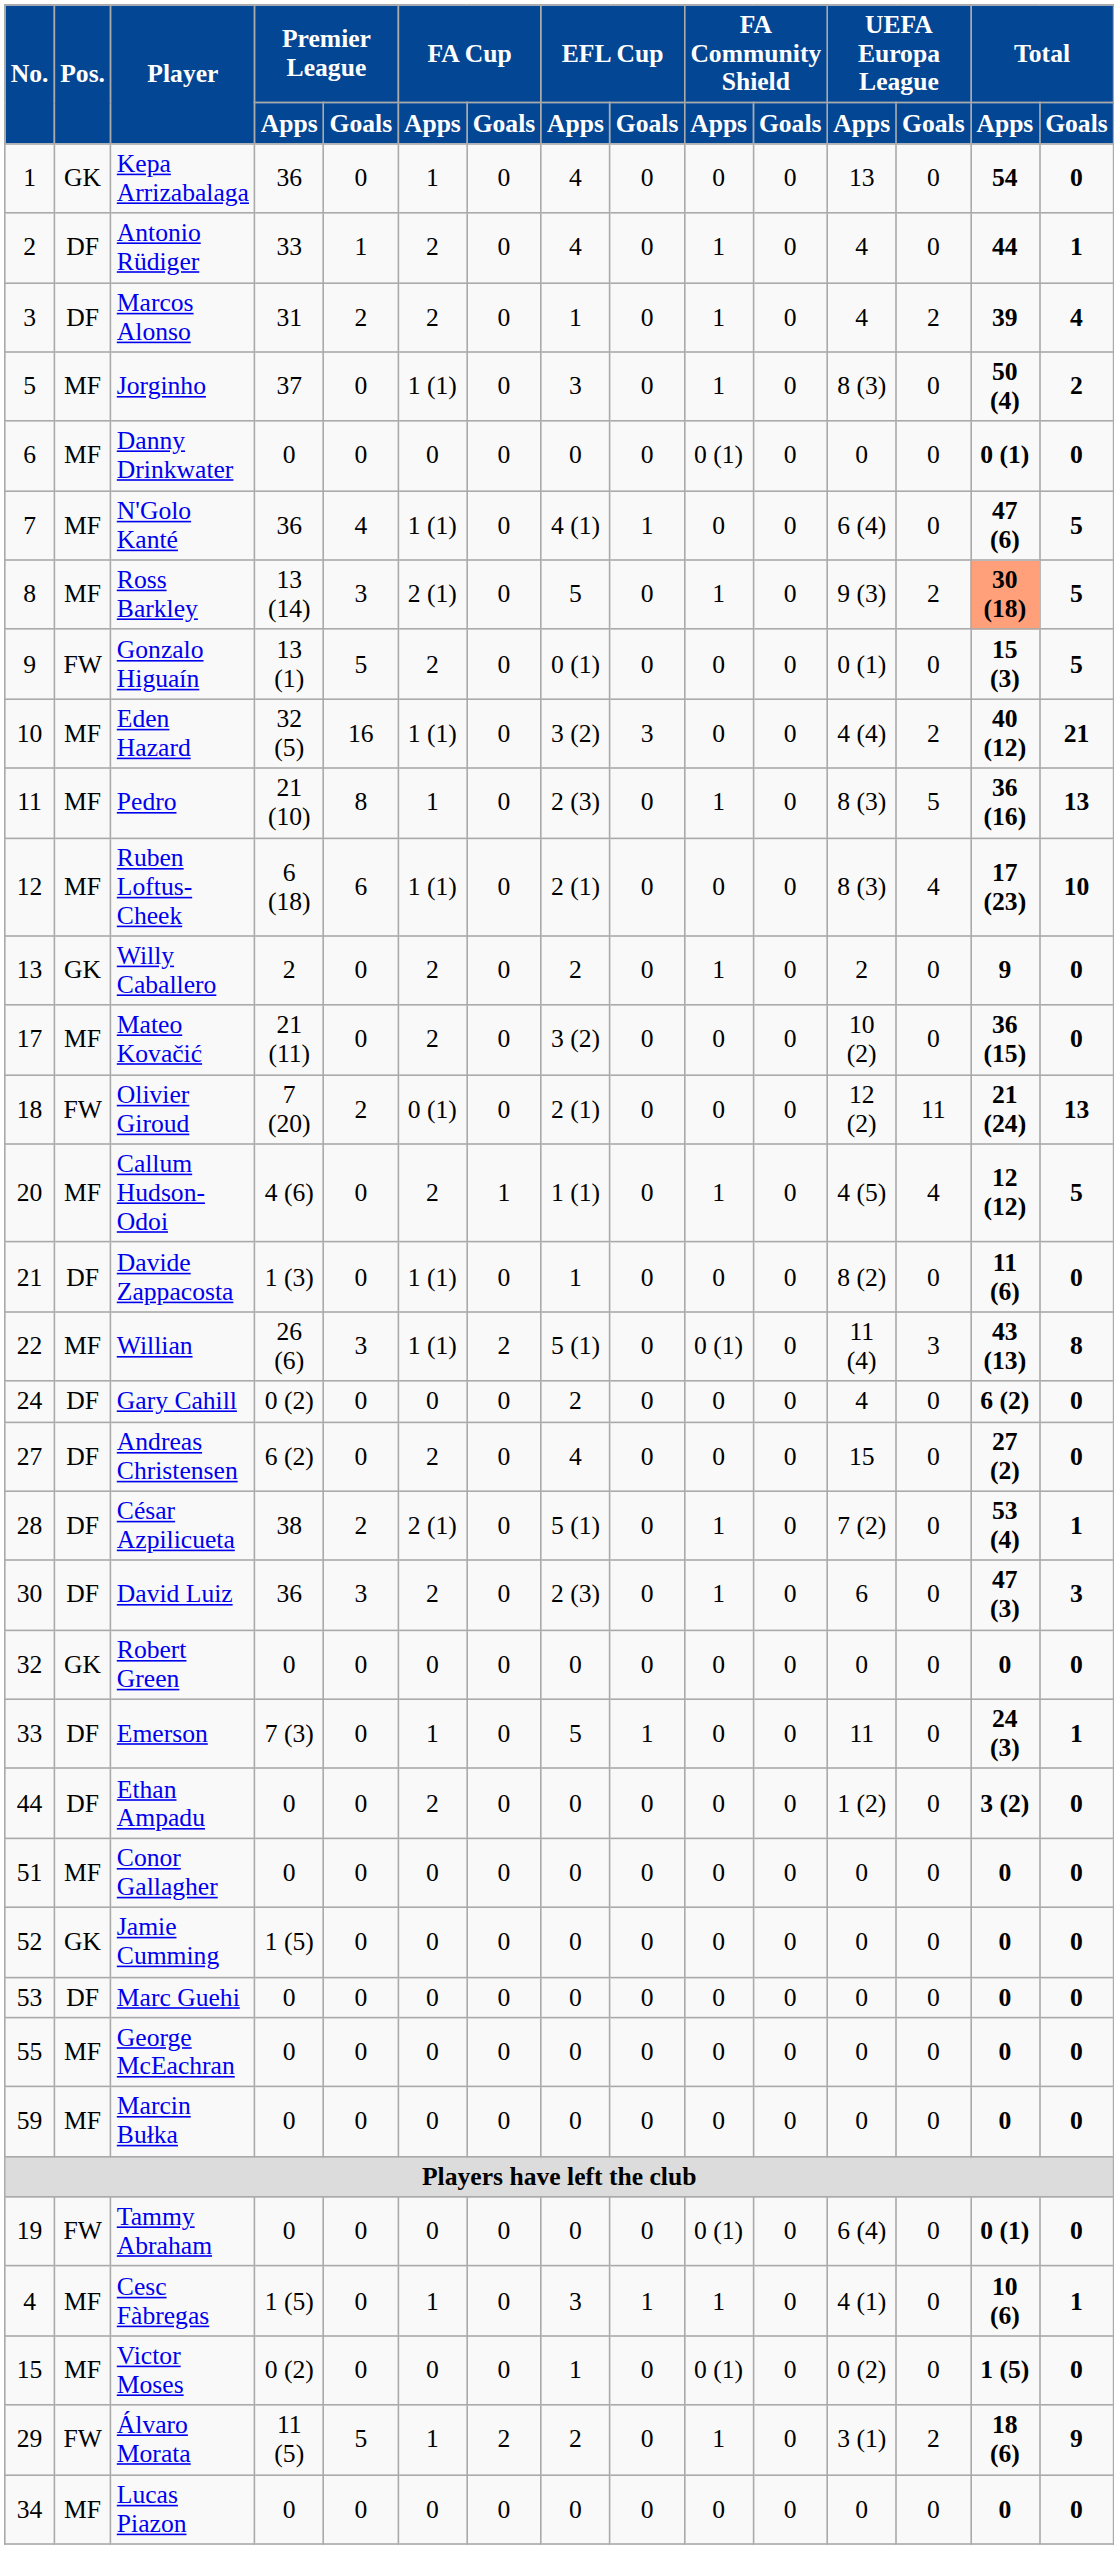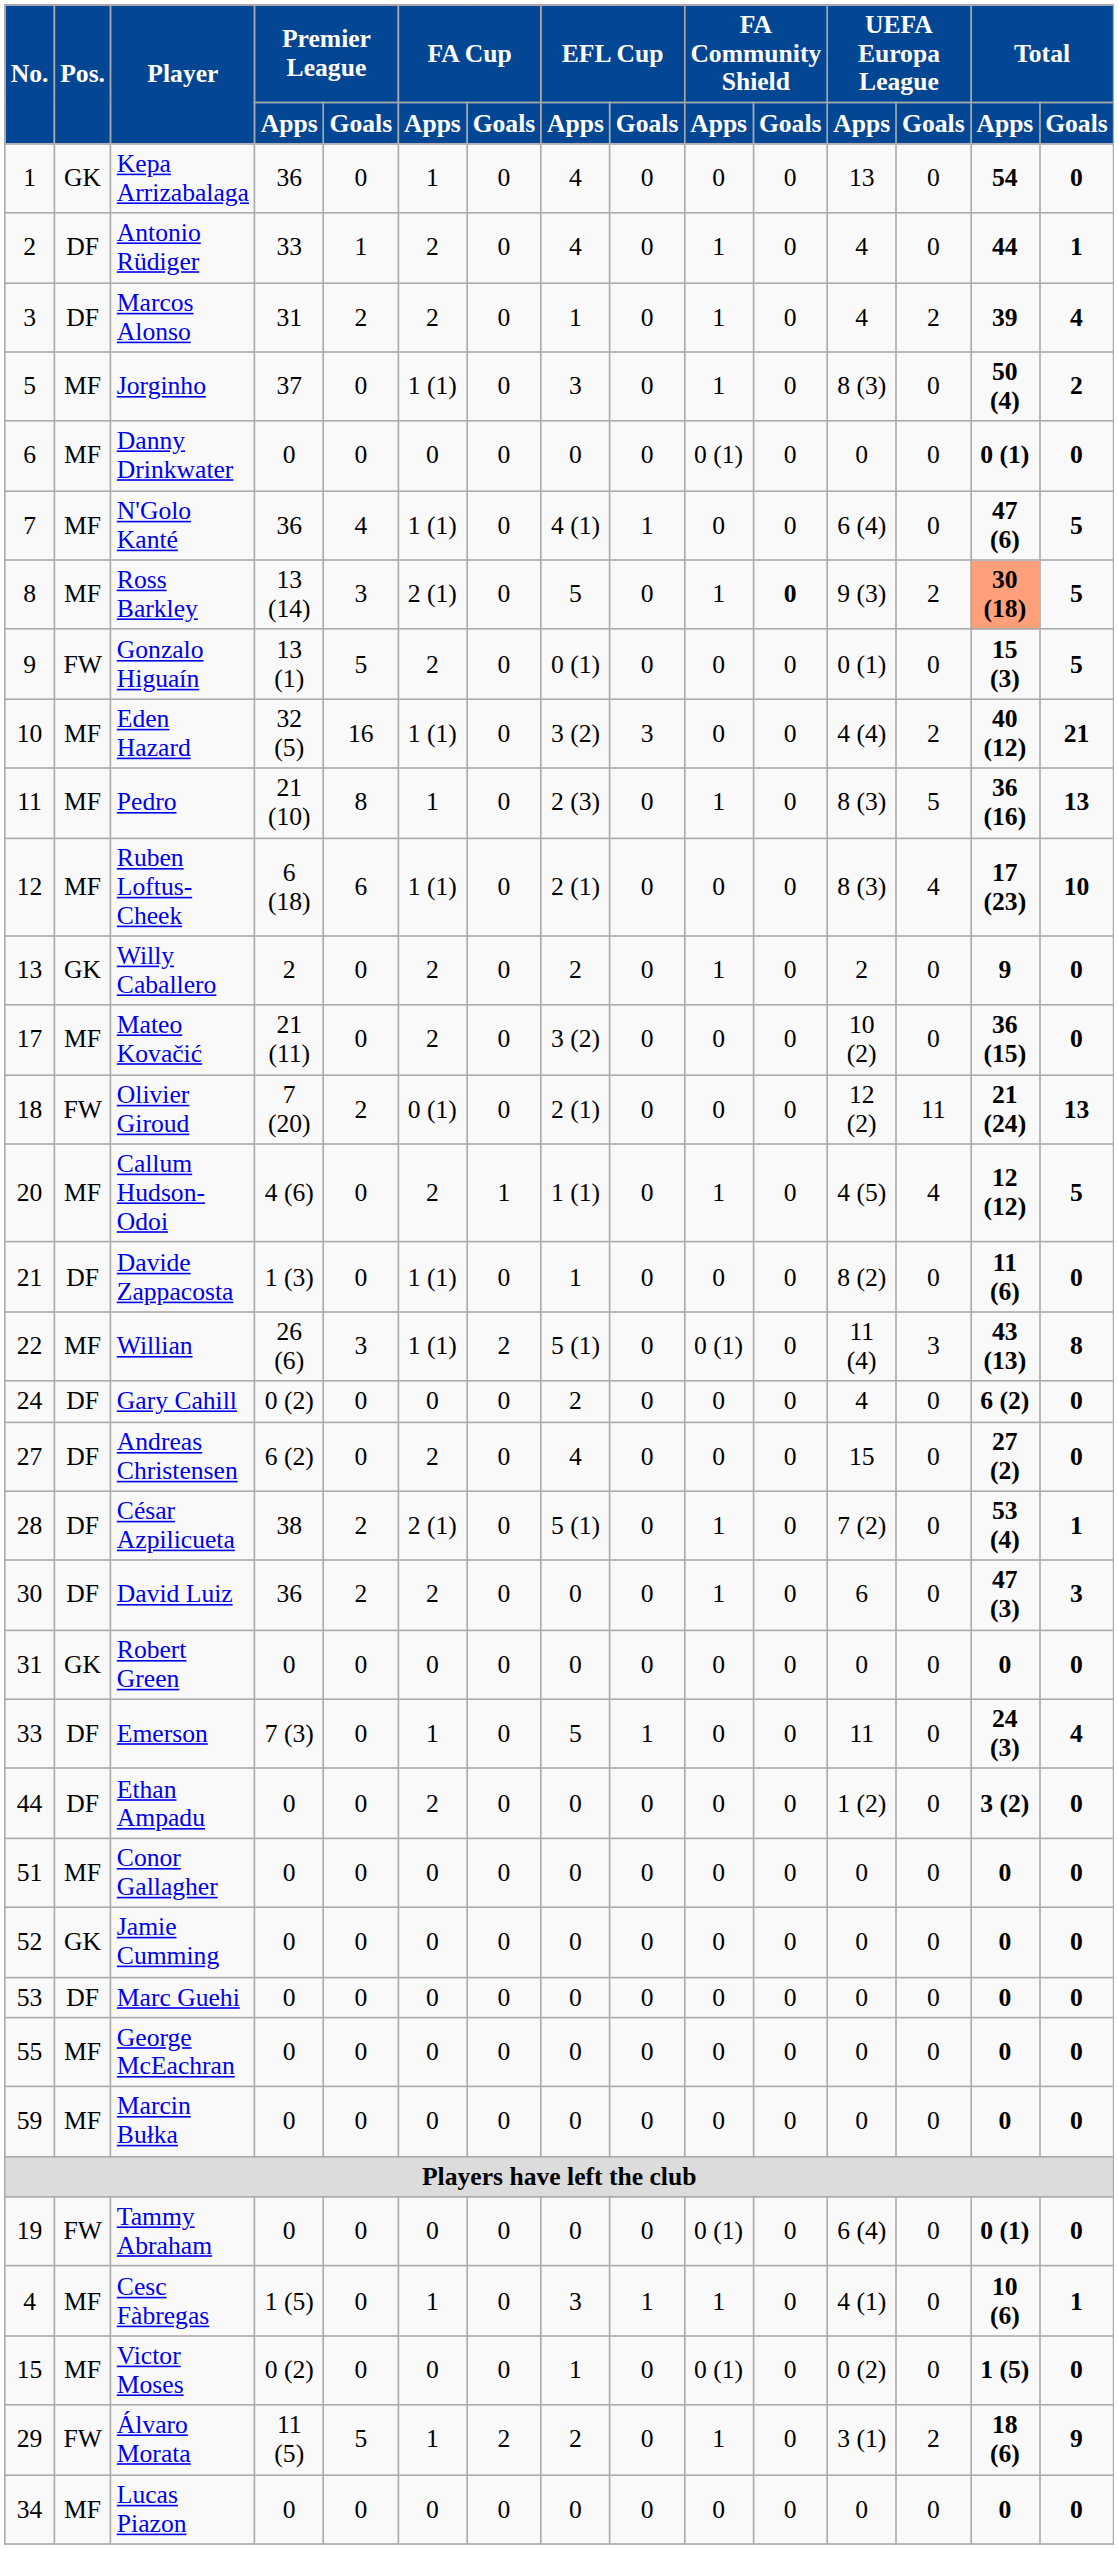 <table class="wikitable sortable" style="text-align:center;width:100%;">
 <tr>
 <th rowspan=2 style=background-color:#034694;color:#FFFFFF>No.</th>
 <th rowspan=2 style=background-color:#034694;color:#FFFFFF>Pos.</th>
 <th rowspan=2 style=background-color:#034694;color:#FFFFFF>Player</th>
 <th colspan=2 style=background:#034694;color:#FFFFFF>Premier League</th>
 <th colspan=2 style=background:#034694;color:#FFFFFF>FA Cup</th>
 <th colspan=2 style=background:#034694;color:#FFFFFF>EFL Cup</th>
 <th colspan=2 style=background:#034694;color:#FFFFFF>FA Community Shield</th>
 <th colspan=2 style=background:#034694;color:#FFFFFF>UEFA Europa League</th>
 <th colspan=2 style=background:#034694;color:#FFFFFF>Total</th>
 </tr>
 <tr>
 <th style=background-color:#034694;color:#FFFFFF>Apps</th>
 <th style=background-color:#034694;color:#FFFFFF>Goals</th>
 <th style=background-color:#034694;color:#FFFFFF>Apps</th>
 <th style=background-color:#034694;color:#FFFFFF>Goals</th>
 <th style=background-color:#034694;color:#FFFFFF>Apps</th>
 <th style=background-color:#034694;color:#FFFFFF>Goals</th>
 <th style=background-color:#034694;color:#FFFFFF>Apps</th>
 <th style=background-color:#034694;color:#FFFFFF>Goals</th>
 <th style=background-color:#034694;color:#FFFFFF>Apps</th>
 <th style=background-color:#034694;color:#FFFFFF>Goals</th>
 <th style=background-color:#034694;color:#FFFFFF>Apps</th>
 <th style=background-color:#034694;color:#FFFFFF>Goals</th>
 </tr>
 <tr>
 <td>1</td>
 <td>GK</td>
 <td align=left> <a href='#'>Kepa Arrizabalaga</a></td>
 <td>36</td>
 <td>0</td>
 <td>1</td>
 <td>0</td>
 <td>4</td>
 <td>0</td>
 <td>0</td>
 <td>0</td>
 <td>13</td>
 <td>0</td>
 <td><strong>54</strong></td>
 <td><strong>0</strong></td>
 </tr>
 <tr>
 <td>2</td>
 <td>DF</td>
 <td align=left> <a href='#'>Antonio Rüdiger</a></td>
 <td>33</td>
 <td>1</td>
 <td>2</td>
 <td>0</td>
 <td>4</td>
 <td>0</td>
 <td>1</td>
 <td>0</td>
 <td>4</td>
 <td>0</td>
 <td><strong>44</strong></td>
 <td><strong>1</strong></td>
 </tr>
 <tr>
 <td>3</td>
 <td>DF</td>
 <td align=left> <a href='#'>Marcos Alonso</a></td>
 <td>31</td>
 <td>2</td>
 <td>2</td>
 <td>0</td>
 <td>1</td>
 <td>0</td>
 <td>1</td>
 <td>0</td>
 <td>4</td>
 <td>2</td>
 <td><strong>39</strong></td>
 <td><strong>4</strong></td>
 </tr>
 <tr>
 <td>5</td>
 <td>MF</td>
 <td align=left> <a href='#'>Jorginho</a></td>
 <td>37</td>
 <td>0</td>
 <td>1 (1)</td>
 <td>0</td>
 <td>3</td>
 <td>0</td>
 <td>1</td>
 <td>0</td>
 <td>8 (3)</td>
 <td>0</td>
 <td><strong>50 (4)</strong></td>
 <td><strong>2</strong></td>
 </tr>
 <tr>
 <td>6</td>
 <td>MF</td>
 <td align=left> <a href='#'>Danny Drinkwater</a></td>
 <td>0</td>
 <td>0</td>
 <td>0</td>
 <td>0</td>
 <td>0</td>
 <td>0</td>
 <td>0 (1)</td>
 <td>0</td>
 <td>0</td>
 <td>0</td>
 <td><strong>0 (1)</strong></td>
 <td><strong>0</strong></td>
 </tr>
 <tr>
 <td>7</td>
 <td>MF</td>
 <td align=left> <a href='#'>N'Golo Kanté</a></td>
 <td>36</td>
 <td>4</td>
 <td>1 (1)</td>
 <td>0</td>
 <td>4 (1)</td>
 <td>1</td>
 <td>0</td>
 <td>0</td>
 <td>6 (4)</td>
 <td>0</td>
 <td><strong>47 (6)</strong></td>
 <td><strong>5</strong></td>
 </tr>
 <tr>
 <td>8</td>
 <td>MF</td>
 <td align=left> <a href='#'>Ross Barkley</a></td>
 <td>13 (14)</td>
 <td>3</td>
 <td>2 (1)</td>
 <td>0</td>
 <td>5</td>
 <td>0</td>
 <td>1</td>
-<td>0</td>
+<td><strong>0</strong></td>
 <td>9 (3)</td>
 <td>2</td>
 <td style="background: lightsalmon;"><strong>30 (18)</strong></td>
 <td><strong>5</strong></td>
 </tr>
 <tr>
 <td>9</td>
 <td>FW</td>
 <td align=left> <a href='#'>Gonzalo Higuaín</a></td>
 <td>13 (1)</td>
 <td>5</td>
 <td>2</td>
 <td>0</td>
 <td>0 (1)</td>
 <td>0</td>
 <td>0</td>
 <td>0</td>
 <td>0 (1)</td>
 <td>0</td>
 <td><strong>15 (3)</strong></td>
 <td><strong>5</strong></td>
 </tr>
 <tr>
 <td>10</td>
 <td>MF</td>
 <td align=left> <a href='#'>Eden Hazard</a></td>
 <td>32 (5)</td>
 <td>16</td>
 <td>1 (1)</td>
 <td>0</td>
 <td>3 (2)</td>
 <td>3</td>
 <td>0</td>
 <td>0</td>
 <td>4 (4)</td>
 <td>2</td>
 <td><strong>40 (12)</strong></td>
 <td><strong>21</strong></td>
 </tr>
 <tr>
 <td>11</td>
 <td>MF</td>
 <td align=left> <a href='#'>Pedro</a></td>
 <td>21 (10)</td>
 <td>8</td>
 <td>1</td>
 <td>0</td>
 <td>2 (3)</td>
 <td>0</td>
 <td>1</td>
 <td>0</td>
 <td>8 (3)</td>
 <td>5</td>
 <td><strong>36 (16)</strong></td>
 <td><strong>13</strong></td>
 </tr>
 <tr>
 <td>12</td>
 <td>MF</td>
 <td align=left> <a href='#'>Ruben Loftus-Cheek</a></td>
 <td>6 (18)</td>
 <td>6</td>
 <td>1 (1)</td>
 <td>0</td>
 <td>2 (1)</td>
 <td>0</td>
 <td>0</td>
 <td>0</td>
 <td>8 (3)</td>
 <td>4</td>
 <td><strong>17 (23)</strong></td>
 <td><strong>10</strong></td>
 </tr>
 <tr>
 <td>13</td>
 <td>GK</td>
 <td align=left> <a href='#'>Willy Caballero</a></td>
 <td>2</td>
 <td>0</td>
 <td>2</td>
 <td>0</td>
 <td>2</td>
 <td>0</td>
 <td>1</td>
 <td>0</td>
 <td>2</td>
 <td>0</td>
 <td><strong>9</strong></td>
 <td><strong>0</strong></td>
 </tr>
 <tr>
 <td>17</td>
 <td>MF</td>
 <td align=left> <a href='#'>Mateo Kovačić</a></td>
 <td>21 (11)</td>
 <td>0</td>
 <td>2</td>
 <td>0</td>
 <td>3 (2)</td>
 <td>0</td>
 <td>0</td>
 <td>0</td>
 <td>10 (2)</td>
 <td>0</td>
 <td><strong>36 (15)</strong></td>
 <td><strong>0</strong></td>
 </tr>
 <tr>
 <td>18</td>
 <td>FW</td>
 <td align=left> <a href='#'>Olivier Giroud</a></td>
 <td>7 (20)</td>
 <td>2</td>
 <td>0 (1)</td>
 <td>0</td>
 <td>2 (1)</td>
 <td>0</td>
 <td>0</td>
 <td>0</td>
 <td>12 (2)</td>
 <td>11</td>
 <td><strong>21 (24)</strong></td>
 <td><strong>13</strong></td>
 </tr>
 <tr>
 <td>20</td>
 <td>MF</td>
 <td align=left> <a href='#'>Callum Hudson-Odoi</a></td>
 <td>4 (6)</td>
 <td>0</td>
 <td>2</td>
 <td>1</td>
 <td>1 (1)</td>
 <td>0</td>
 <td>1</td>
 <td>0</td>
 <td>4 (5)</td>
 <td>4</td>
 <td><strong>12 (12)</strong></td>
 <td><strong>5</strong></td>
 </tr>
 <tr>
 <td>21</td>
 <td>DF</td>
 <td align=left> <a href='#'>Davide Zappacosta</a></td>
 <td>1 (3)</td>
 <td>0</td>
 <td>1 (1)</td>
 <td>0</td>
 <td>1</td>
 <td>0</td>
 <td>0</td>
 <td>0</td>
 <td>8 (2)</td>
 <td>0</td>
 <td><strong>11 (6)</strong></td>
 <td><strong>0</strong></td>
 </tr>
 <tr>
 <td>22</td>
 <td>MF</td>
 <td align=left> <a href='#'>Willian</a></td>
 <td>26 (6)</td>
 <td>3</td>
 <td>1 (1)</td>
 <td>2</td>
 <td>5 (1)</td>
 <td>0</td>
 <td>0 (1)</td>
 <td>0</td>
 <td>11 (4)</td>
 <td>3</td>
 <td><strong>43 (13)</strong></td>
 <td><strong>8</strong></td>
 </tr>
 <tr>
 <td>24</td>
 <td>DF</td>
 <td align=left> <a href='#'>Gary Cahill</a></td>
 <td>0 (2)</td>
 <td>0</td>
 <td>0</td>
 <td>0</td>
 <td>2</td>
 <td>0</td>
 <td>0</td>
 <td>0</td>
 <td>4</td>
 <td>0</td>
 <td><strong>6 (2)</strong></td>
 <td><strong>0</strong></td>
 </tr>
 <tr>
 <td>27</td>
 <td>DF</td>
 <td align=left> <a href='#'>Andreas Christensen</a></td>
 <td>6 (2)</td>
 <td>0</td>
 <td>2</td>
 <td>0</td>
 <td>4</td>
 <td>0</td>
 <td>0</td>
 <td>0</td>
 <td>15</td>
 <td>0</td>
 <td><strong>27 (2)</strong></td>
 <td><strong>0</strong></td>
 </tr>
 <tr>
 <td>28</td>
 <td>DF</td>
 <td align=left> <a href='#'>César Azpilicueta</a></td>
 <td>38</td>
 <td>2</td>
 <td>2 (1)</td>
 <td>0</td>
 <td>5 (1)</td>
 <td>0</td>
 <td>1</td>
 <td>0</td>
 <td>7 (2)</td>
 <td>0</td>
 <td><strong>53 (4)</strong></td>
 <td><strong>1</strong></td>
 </tr>
 <tr>
 <td>30</td>
 <td>DF</td>
 <td align=left> <a href='#'>David Luiz</a></td>
 <td>36</td>
-<td>3</td>
+<td>2</td>
 <td>2</td>
 <td>0</td>
-<td>2 (3)</td>
+<td>0</td>
 <td>0</td>
 <td>1</td>
 <td>0</td>
 <td>6</td>
 <td>0</td>
 <td><strong>47 (3)</strong></td>
 <td><strong>3</strong></td>
 </tr>
 <tr>
-<td>32</td>
+<td>31</td>
 <td>GK</td>
 <td align=left> <a href='#'>Robert Green</a></td>
 <td>0</td>
 <td>0</td>
 <td>0</td>
 <td>0</td>
 <td>0</td>
 <td>0</td>
 <td>0</td>
 <td>0</td>
 <td>0</td>
 <td>0</td>
 <td><strong>0</strong></td>
 <td><strong>0</strong></td>
 </tr>
 <tr>
 <td>33</td>
 <td>DF</td>
 <td align=left> <a href='#'>Emerson</a></td>
 <td>7 (3)</td>
 <td>0</td>
 <td>1</td>
 <td>0</td>
 <td>5</td>
 <td>1</td>
 <td>0</td>
 <td>0</td>
 <td>11</td>
 <td>0</td>
 <td><strong>24 (3)</strong></td>
-<td><strong>1</strong></td>
+<td><strong>4</strong></td>
 </tr>
 <tr>
 <td>44</td>
 <td>DF</td>
 <td align=left> <a href='#'>Ethan Ampadu</a></td>
 <td>0</td>
 <td>0</td>
 <td>2</td>
 <td>0</td>
 <td>0</td>
 <td>0</td>
 <td>0</td>
 <td>0</td>
 <td>1 (2)</td>
 <td>0</td>
 <td><strong>3 (2)</strong></td>
 <td><strong>0</strong></td>
 </tr>
 <tr>
 <td>51</td>
 <td>MF</td>
 <td align=left> <a href='#'>Conor Gallagher</a></td>
 <td>0</td>
 <td>0</td>
 <td>0</td>
 <td>0</td>
 <td>0</td>
 <td>0</td>
 <td>0</td>
 <td>0</td>
 <td>0</td>
 <td>0</td>
 <td><strong>0</strong></td>
 <td><strong>0</strong></td>
 </tr>
 <tr>
 <td>52</td>
 <td>GK</td>
 <td align=left> <a href='#'>Jamie Cumming</a></td>
-<td>1 (5)</td>
+<td>0</td>
 <td>0</td>
 <td>0</td>
 <td>0</td>
 <td>0</td>
 <td>0</td>
 <td>0</td>
 <td>0</td>
 <td>0</td>
 <td>0</td>
 <td><strong>0</strong></td>
 <td><strong>0</strong></td>
 </tr>
 <tr>
 <td>53</td>
 <td>DF</td>
 <td align=left> <a href='#'>Marc Guehi</a></td>
 <td>0</td>
 <td>0</td>
 <td>0</td>
 <td>0</td>
 <td>0</td>
 <td>0</td>
 <td>0</td>
 <td>0</td>
 <td>0</td>
 <td>0</td>
 <td><strong>0</strong></td>
 <td><strong>0</strong></td>
 </tr>
 <tr>
 <td>55</td>
 <td>MF</td>
 <td align=left> <a href='#'>George McEachran</a></td>
 <td>0</td>
 <td>0</td>
 <td>0</td>
 <td>0</td>
 <td>0</td>
 <td>0</td>
 <td>0</td>
 <td>0</td>
 <td>0</td>
 <td>0</td>
 <td><strong>0</strong></td>
 <td><strong>0</strong></td>
 </tr>
 <tr>
 <td>59</td>
 <td>MF</td>
 <td align=left> <a href='#'>Marcin Bułka</a></td>
 <td>0</td>
 <td>0</td>
 <td>0</td>
 <td>0</td>
 <td>0</td>
 <td>0</td>
 <td>0</td>
 <td>0</td>
 <td>0</td>
 <td>0</td>
 <td><strong>0</strong></td>
 <td><strong>0</strong></td>
 </tr>
 <tr>
 <th colspan=15 style=background:#dcdcdc>Players have left the club</th>
 </tr>
 <tr>
 <td>19</td>
 <td>FW</td>
 <td align=left> <a href='#'>Tammy Abraham</a></td>
 <td>0</td>
 <td>0</td>
 <td>0</td>
 <td>0</td>
 <td>0</td>
 <td>0</td>
 <td>0 (1)</td>
 <td>0</td>
 <td>6 (4)</td>
 <td>0</td>
 <td><strong>0 (1)</strong></td>
 <td><strong>0</strong></td>
 </tr>
 <tr>
 <td>4</td>
 <td>MF</td>
 <td align=left> <a href='#'>Cesc Fàbregas</a></td>
 <td>1 (5)</td>
 <td>0</td>
 <td>1</td>
 <td>0</td>
 <td>3</td>
 <td>1</td>
 <td>1</td>
 <td>0</td>
 <td>4 (1)</td>
 <td>0</td>
 <td><strong>10 (6)</strong></td>
 <td><strong>1</strong></td>
 </tr>
 <tr>
 <td>15</td>
 <td>MF</td>
 <td align=left> <a href='#'>Victor Moses</a></td>
 <td>0 (2)</td>
 <td>0</td>
 <td>0</td>
 <td>0</td>
 <td>1</td>
 <td>0</td>
 <td>0 (1)</td>
 <td>0</td>
 <td>0 (2)</td>
 <td>0</td>
 <td><strong>1 (5)</strong></td>
 <td><strong>0</strong></td>
 </tr>
 <tr>
 <td>29</td>
 <td>FW</td>
 <td align=left> <a href='#'>Álvaro Morata</a></td>
 <td>11 (5)</td>
 <td>5</td>
 <td>1</td>
 <td>2</td>
 <td>2</td>
 <td>0</td>
 <td>1</td>
 <td>0</td>
 <td>3 (1)</td>
 <td>2</td>
 <td><strong>18 (6)</strong></td>
 <td><strong>9</strong></td>
 </tr>
 <tr>
 <td>34</td>
 <td>MF</td>
 <td align=left> <a href='#'>Lucas Piazon</a></td>
 <td>0</td>
 <td>0</td>
 <td>0</td>
 <td>0</td>
 <td>0</td>
 <td>0</td>
 <td>0</td>
 <td>0</td>
 <td>0</td>
 <td>0</td>
 <td><strong>0</strong></td>
 <td><strong>0</strong></td>
 </tr>
 </table>
